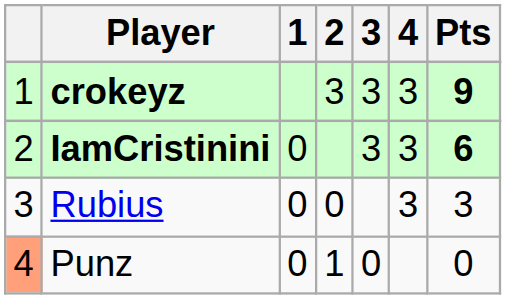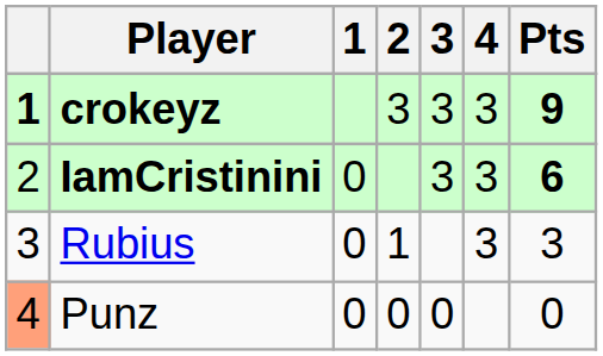 <table class="wikitable" style="text-align: center;">
 <tr>
 <th></th>
 <th>Player</th>
 <th>1</th>
 <th>2</th>
 <th>3</th>
 <th>4</th>
 <th>Pts</th>
 </tr>
 <tr>
 </tr>
 <tr style="background:#ccffcc;">
-<td>1</td>
+<td><strong>1</strong></td>
 <td align="left"><strong>crokeyz</strong></td>
 <td></td>
 <td>3</td>
 <td>3</td>
 <td>3</td>
 <td><strong>9</strong></td>
 </tr>
 <tr>
 </tr>
 <tr style="background:#ccffcc;">
 <td>2</td>
 <td align="left"><strong>IamCristinini</strong></td>
 <td>0</td>
 <td></td>
 <td>3</td>
 <td>3</td>
 <td><strong>6</strong></td>
 </tr>
 <tr>
 <td>3</td>
 <td align="left"><a href='#'>Rubius</a></td>
 <td>0</td>
-<td>0</td>
+<td>1</td>
 <td></td>
 <td>3</td>
 <td>3</td>
 </tr>
 <tr>
 <td style="background: lightsalmon;">4</td>
 <td align="left">Punz</td>
 <td>0</td>
-<td>1</td>
+<td>0</td>
 <td>0</td>
 <td></td>
 <td>0</td>
 </tr>
 </table>
